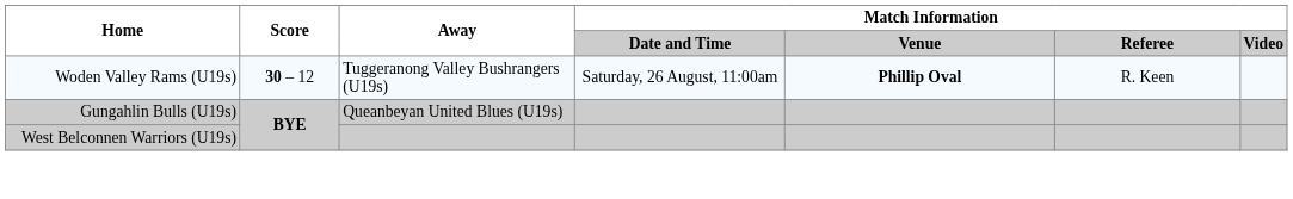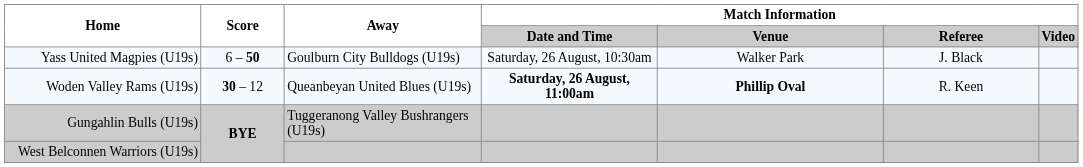 <table border="1" cellpadding="3" cellspacing="0" width="100%" style="border-collapse:collapse;  text-align:center;">
 <tr>
 <th rowspan="2" width="19%">Home</th>
 <th rowspan="2" width="8%">Score</th>
 <th rowspan="2" width="19%">Away</th>
 <th colspan="4">Match Information</th>
 </tr>
 <tr style="background:#CCCCCC">
 <th width="17%">Date and Time</th>
 <th width="22%">Venue</th>
 <th width="50%">Referee</th>
 <th>Video</th>
 </tr>
 <tr style="text-align:center; background:#f5faff;">
+<td align="right">Yass United Magpies (U19s) </td>
+<td>6 – <strong>50</strong></td>
+<td align="left"> Goulburn City Bulldogs (U19s)</td>
+<td>Saturday, 26 August, 10:30am</td>
+<td>Walker Park</td>
+<td>J. Black</td>
+<td></td>
+</tr>
+<tr style="text-align:center; background:#f5faff;">
 <td align="right">Woden Valley Rams (U19s) </td>
 <td><strong>30</strong> – 12</td>
-<td align="left"> Tuggeranong Valley Bushrangers (U19s)</td>
-<td>Saturday, 26 August, 11:00am</td>
+<td align="left"> Queanbeyan United Blues (U19s)</td>
+<td><strong>Saturday, 26 August, 11:00am</strong></td>
 <td><strong>Phillip Oval</strong></td>
 <td>R. Keen</td>
 <td></td>
 </tr>
 <tr style="text-align:center; background:#CCCCCC;">
 <td align="right">Gungahlin Bulls (U19s) </td>
 <td rowspan="2"><strong>BYE</strong></td>
-<td align="left"> Queanbeyan United Blues (U19s)</td>
+<td align="left"> Tuggeranong Valley Bushrangers (U19s)</td>
 <td></td>
 <td></td>
 <td></td>
 <td></td>
 </tr>
 <tr style="text-align:center; background:#CCCCCC;">
 <td align="right">West Belconnen Warriors (U19s) </td>
 <td></td>
 <td align="left"></td>
 <td></td>
 <td></td>
 <td></td>
 </tr>
 </table>
